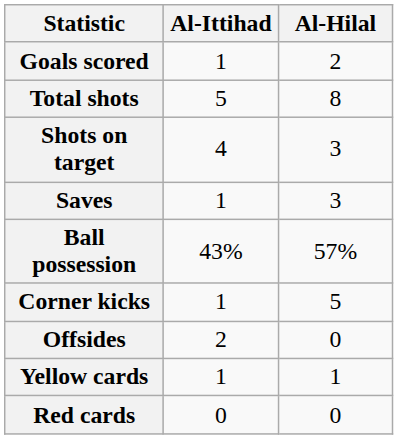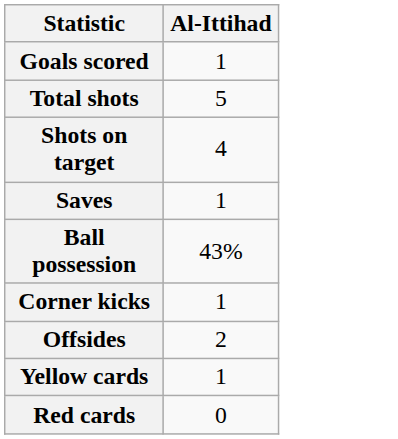 <table class="wikitable plainrowheaders" style="text-align:center">
 <tr>
 <th scope="col" style="width:100px">Statistic</th>
 <th scope="col" style="width:70px">Al-Ittihad</th>
-<th scope="col" style="width:70px">Al-Hilal</th>
 </tr>
 <tr>
 <th scope=row>Goals scored</th>
 <td>1</td>
-<td>2</td>
 </tr>
 <tr>
 <th scope=row>Total shots</th>
 <td>5</td>
-<td>8</td>
 </tr>
 <tr>
 <th scope=row>Shots on target</th>
 <td>4</td>
-<td>3</td>
 </tr>
 <tr>
 <th scope=row>Saves</th>
 <td>1</td>
-<td>3</td>
 </tr>
 <tr>
 <th scope=row>Ball possession</th>
 <td>43%</td>
-<td>57%</td>
 </tr>
 <tr>
 <th scope=row>Corner kicks</th>
 <td>1</td>
-<td>5</td>
 </tr>
 <tr>
 <th scope=row>Offsides</th>
 <td>2</td>
-<td>0</td>
 </tr>
 <tr>
 <th scope=row>Yellow cards</th>
-<td>1</td>
 <td>1</td>
 </tr>
 <tr>
 <th scope=row>Red cards</th>
 <td>0</td>
-<td>0</td>
 </tr>
 </table>
